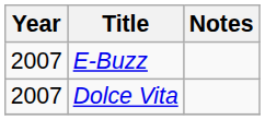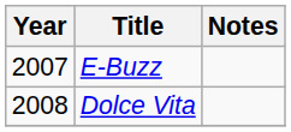 <table class="wikitable" style="font-size: 90%;">
 <tr>
 <th>Year</th>
 <th>Title</th>
 <th>Notes</th>
 </tr>
 <tr>
 <td>2007</td>
 <td><em><a href='#'>E-Buzz</a></em></td>
 <td></td>
 </tr>
 <tr>
-<td>2007</td>
+<td>2008</td>
 <td><em><a href='#'>Dolce Vita</a></em></td>
 <td></td>
 </tr>
 <tr>
 </tr>
 </table>
